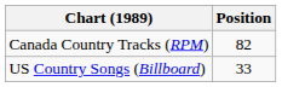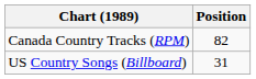 <table class="wikitable sortable">
 <tr>
 <th scope="col">Chart (1989)</th>
 <th scope="col">Position</th>
 </tr>
 <tr>
 <td>Canada Country Tracks (<em><a href='#'>RPM</a></em>)</td>
 <td align="center">82</td>
 </tr>
 <tr>
 <td>US <a href='#'>Country Songs</a> (<em><a href='#'>Billboard</a></em>)</td>
-<td align="center">33</td>
+<td align="center">31</td>
 </tr>
 </table>
